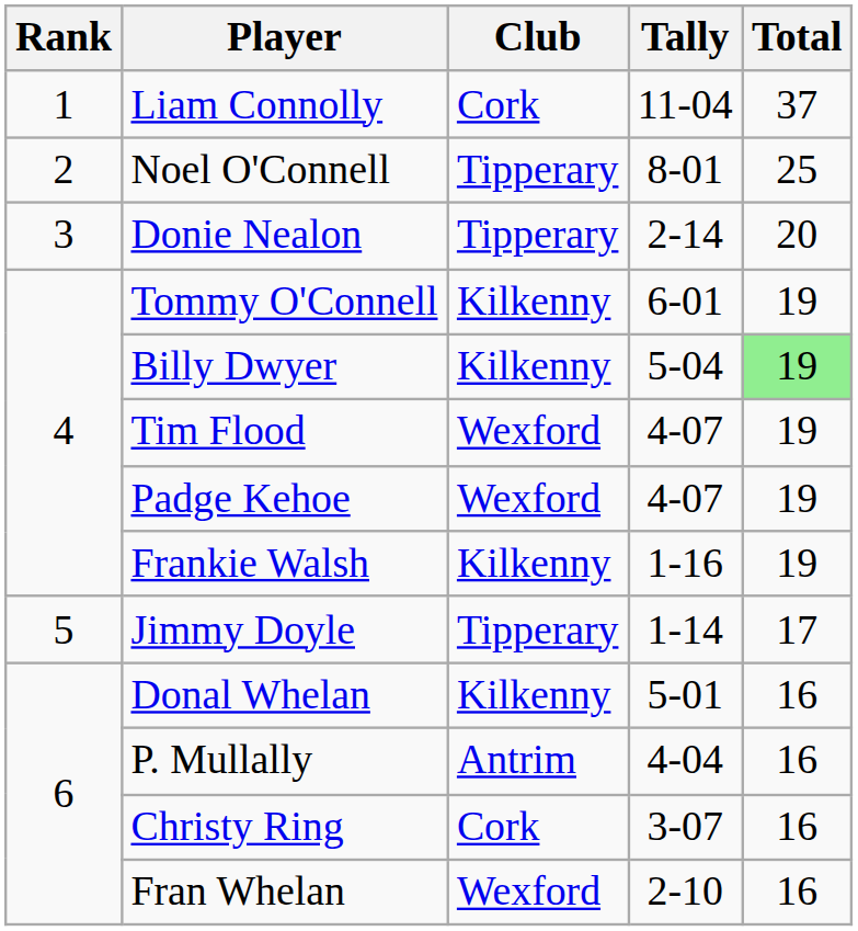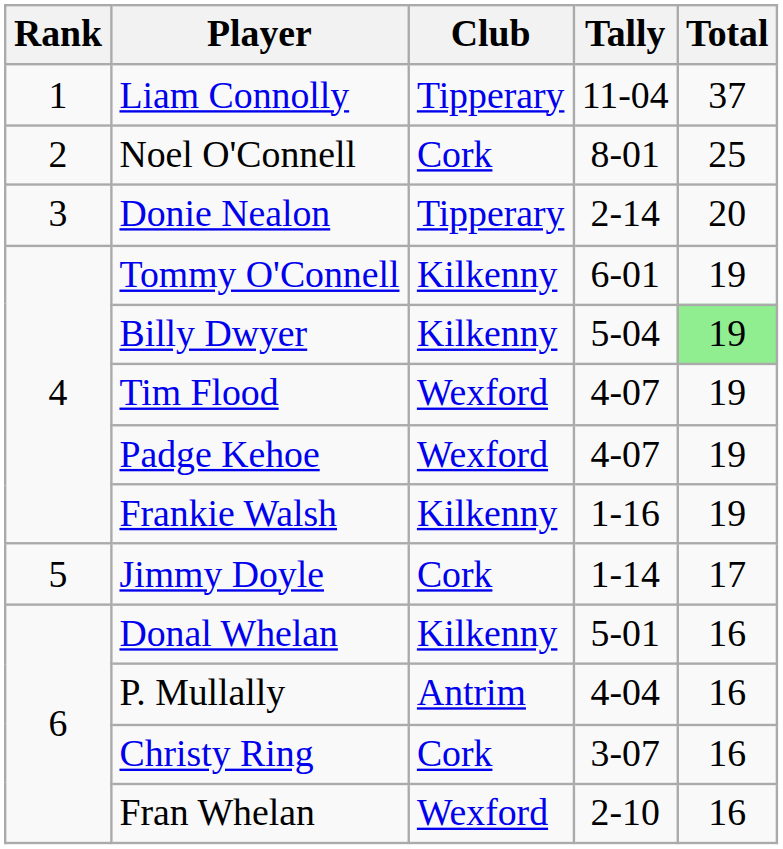 <table class="wikitable">
 <tr>
 <th>Rank</th>
 <th>Player</th>
 <th>Club</th>
 <th>Tally</th>
 <th>Total</th>
 </tr>
 <tr>
 <td rowspan=1 align=center>1</td>
 <td><a href='#'>Liam Connolly</a></td>
-<td><a href='#'>Cork</a></td>
+<td><a href='#'>Tipperary</a></td>
 <td align=center>11-04</td>
 <td align=center>37</td>
 </tr>
 <tr>
 <td rowspan=1 align=center>2</td>
 <td>Noel O'Connell</td>
-<td><a href='#'>Tipperary</a></td>
+<td><a href='#'>Cork</a></td>
 <td align=center>8-01</td>
 <td align=center>25</td>
 </tr>
 <tr>
 <td rowspan=1 align=center>3</td>
 <td><a href='#'>Donie Nealon</a></td>
 <td><a href='#'>Tipperary</a></td>
 <td align=center>2-14</td>
 <td align=center>20</td>
 </tr>
 <tr>
 <td rowspan=5 align=center>4</td>
 <td><a href='#'>Tommy O'Connell</a></td>
 <td><a href='#'>Kilkenny</a></td>
 <td align=center>6-01</td>
 <td align=center>19</td>
 </tr>
 <tr>
 <td><a href='#'>Billy Dwyer</a></td>
 <td><a href='#'>Kilkenny</a></td>
 <td align=center>5-04</td>
 <td align=center style="background: lightgreen;">19</td>
 </tr>
 <tr>
 <td><a href='#'>Tim Flood</a></td>
 <td><a href='#'>Wexford</a></td>
 <td align=center>4-07</td>
 <td align=center>19</td>
 </tr>
 <tr>
 <td><a href='#'>Padge Kehoe</a></td>
 <td><a href='#'>Wexford</a></td>
 <td align=center>4-07</td>
 <td align=center>19</td>
 </tr>
 <tr>
 <td><a href='#'>Frankie Walsh</a></td>
 <td><a href='#'>Kilkenny</a></td>
 <td align=center>1-16</td>
 <td align=center>19</td>
 </tr>
 <tr>
 <td rowspan=1 align=center>5</td>
 <td><a href='#'>Jimmy Doyle</a></td>
-<td><a href='#'>Tipperary</a></td>
+<td><a href='#'>Cork</a></td>
 <td align=center>1-14</td>
 <td align=center>17</td>
 </tr>
 <tr>
 <td rowspan=4 align=center>6</td>
 <td><a href='#'>Donal Whelan</a></td>
 <td><a href='#'>Kilkenny</a></td>
 <td align=center>5-01</td>
 <td align=center>16</td>
 </tr>
 <tr>
 <td>P. Mullally</td>
 <td><a href='#'>Antrim</a></td>
 <td align=center>4-04</td>
 <td align=center>16</td>
 </tr>
 <tr>
 <td><a href='#'>Christy Ring</a></td>
 <td><a href='#'>Cork</a></td>
 <td align=center>3-07</td>
 <td align=center>16</td>
 </tr>
 <tr>
 <td>Fran Whelan</td>
 <td><a href='#'>Wexford</a></td>
 <td align=center>2-10</td>
 <td align=center>16</td>
 </tr>
 </table>
